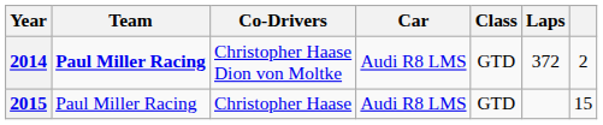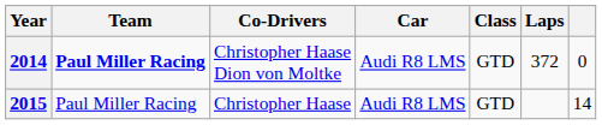 <table class="wikitable" style="text-align:center; font-size:90%">
 <tr>
 <th>Year</th>
 <th>Team</th>
 <th>Co-Drivers</th>
 <th>Car</th>
 <th>Class</th>
 <th>Laps</th>
 <th></th>
 </tr>
 <tr>
 <th><a href='#'>2014</a></th>
 <td align="left"><strong> <a href='#'>Paul Miller Racing</a></strong></td>
 <td align="left"> <a href='#'>Christopher Haase</a><br> <a href='#'>Dion von Moltke</a></td>
 <td align="left"><a href='#'>Audi R8 LMS</a></td>
 <td>GTD</td>
 <td>372</td>
-<td>2</td>
+<td>0</td>
 </tr>
 <tr>
 <th><a href='#'>2015</a></th>
 <td align="left"> <a href='#'>Paul Miller Racing</a></td>
 <td align="left"> <a href='#'>Christopher Haase</a></td>
 <td align="left"><a href='#'>Audi R8 LMS</a></td>
 <td>GTD</td>
 <td></td>
-<td>15</td>
+<td>14</td>
 </tr>
 </table>
